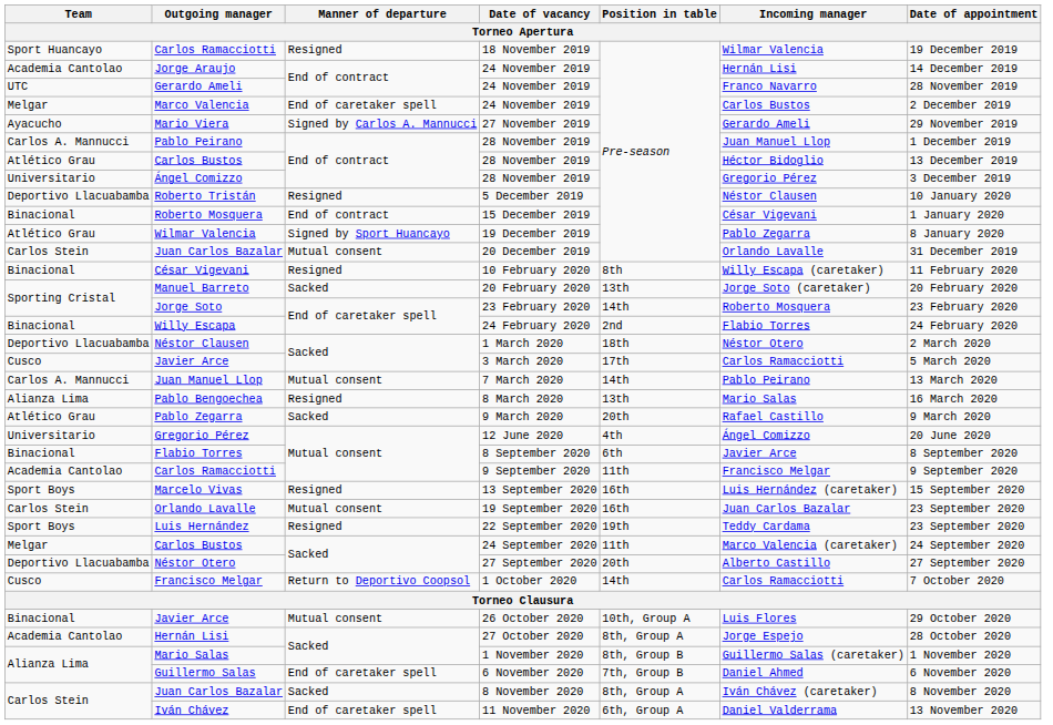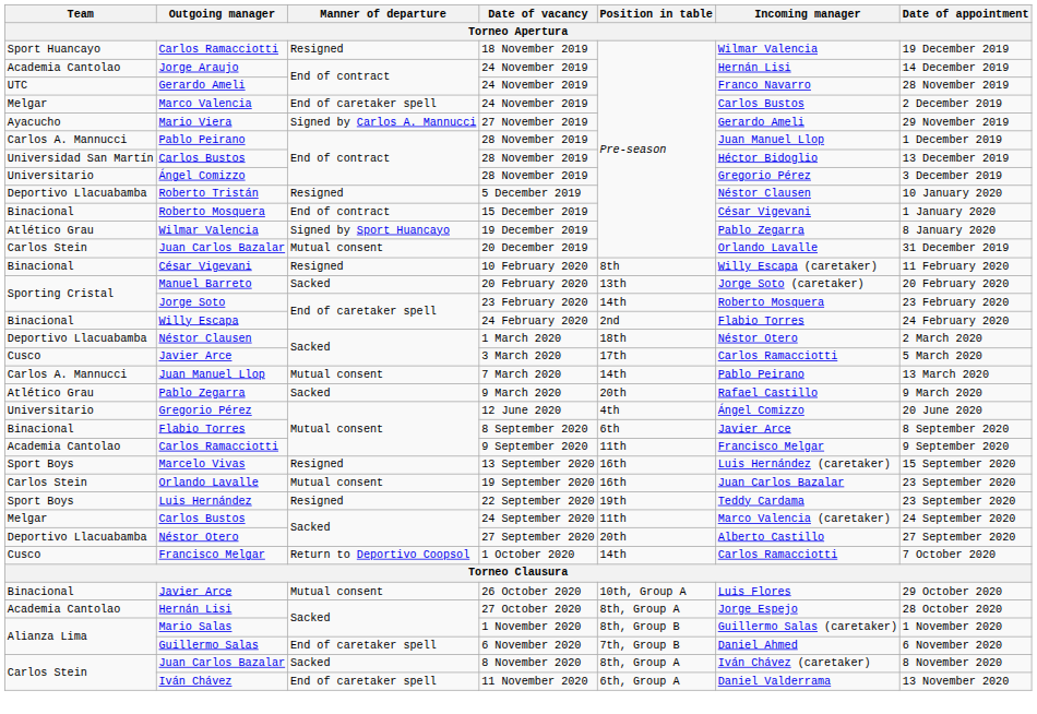 <table class="wikitable sortable">
 <tr>
 <th>Team</th>
 <th>Outgoing manager</th>
 <th>Manner of departure</th>
 <th>Date of vacancy</th>
 <th>Position in table</th>
 <th>Incoming manager</th>
 <th>Date of appointment</th>
 </tr>
 <tr>
 <th colspan=7>Torneo Apertura</th>
 </tr>
 <tr>
 <td>Sport Huancayo</td>
 <td> <a href='#'>Carlos Ramacciotti</a></td>
 <td>Resigned</td>
 <td>18 November 2019</td>
 <td rowspan=12><em>Pre-season</em></td>
 <td> <a href='#'>Wilmar Valencia</a></td>
 <td>19 December 2019</td>
 </tr>
 <tr>
 <td>Academia Cantolao</td>
 <td> <a href='#'>Jorge Araujo</a></td>
 <td rowspan=2>End of contract</td>
 <td>24 November 2019</td>
 <td> <a href='#'>Hernán Lisi</a></td>
 <td>14 December 2019</td>
 </tr>
 <tr>
 <td>UTC</td>
 <td> <a href='#'>Gerardo Ameli</a></td>
 <td>24 November 2019</td>
 <td> <a href='#'>Franco Navarro</a></td>
 <td>28 November 2019</td>
 </tr>
 <tr>
 <td>Melgar</td>
 <td> <a href='#'>Marco Valencia</a></td>
 <td>End of caretaker spell</td>
 <td>24 November 2019</td>
 <td> <a href='#'>Carlos Bustos</a></td>
 <td>2 December 2019</td>
 </tr>
 <tr>
 <td>Ayacucho</td>
 <td> <a href='#'>Mario Viera</a></td>
 <td>Signed by <a href='#'>Carlos A. Mannucci</a></td>
 <td>27 November 2019</td>
 <td> <a href='#'>Gerardo Ameli</a></td>
 <td>29 November 2019</td>
 </tr>
 <tr>
 <td>Carlos A. Mannucci</td>
 <td> <a href='#'>Pablo Peirano</a></td>
 <td rowspan=3>End of contract</td>
 <td>28 November 2019</td>
 <td> <a href='#'>Juan Manuel Llop</a></td>
 <td>1 December 2019</td>
 </tr>
 <tr>
-<td>Atlético Grau</td>
+<td>Universidad San Martín</td>
 <td> <a href='#'>Carlos Bustos</a></td>
 <td>28 November 2019</td>
 <td> <a href='#'>Héctor Bidoglio</a></td>
 <td>13 December 2019</td>
 </tr>
 <tr>
 <td>Universitario</td>
 <td> <a href='#'>Ángel Comizzo</a></td>
 <td>28 November 2019</td>
 <td> <a href='#'>Gregorio Pérez</a></td>
 <td>3 December 2019</td>
 </tr>
 <tr>
 <td>Deportivo Llacuabamba</td>
 <td> <a href='#'>Roberto Tristán</a></td>
 <td>Resigned</td>
 <td>5 December 2019</td>
 <td> <a href='#'>Néstor Clausen</a></td>
 <td>10 January 2020</td>
 </tr>
 <tr>
 <td>Binacional</td>
 <td> <a href='#'>Roberto Mosquera</a></td>
 <td>End of contract</td>
 <td>15 December 2019</td>
 <td> <a href='#'>César Vigevani</a></td>
 <td>1 January 2020</td>
 </tr>
 <tr>
 <td>Atlético Grau</td>
 <td> <a href='#'>Wilmar Valencia</a></td>
 <td>Signed by <a href='#'>Sport Huancayo</a></td>
 <td>19 December 2019</td>
 <td> <a href='#'>Pablo Zegarra</a></td>
 <td>8 January 2020</td>
 </tr>
 <tr>
 <td>Carlos Stein</td>
 <td> <a href='#'>Juan Carlos Bazalar</a></td>
 <td>Mutual consent</td>
 <td>20 December 2019</td>
 <td> <a href='#'>Orlando Lavalle</a></td>
 <td>31 December 2019</td>
 </tr>
 <tr>
 <td>Binacional</td>
 <td> <a href='#'>César Vigevani</a></td>
 <td>Resigned</td>
 <td>10 February 2020</td>
 <td>8th</td>
 <td> <a href='#'>Willy Escapa</a> (caretaker)</td>
 <td>11 February 2020</td>
 </tr>
 <tr>
 <td rowspan=2>Sporting Cristal</td>
 <td> <a href='#'>Manuel Barreto</a></td>
 <td>Sacked</td>
 <td>20 February 2020</td>
 <td>13th</td>
 <td> <a href='#'>Jorge Soto</a> (caretaker)</td>
 <td>20 February 2020</td>
 </tr>
 <tr>
 <td> <a href='#'>Jorge Soto</a></td>
 <td rowspan=2>End of caretaker spell</td>
 <td>23 February 2020</td>
 <td>14th</td>
 <td> <a href='#'>Roberto Mosquera</a></td>
 <td>23 February 2020</td>
 </tr>
 <tr>
 <td>Binacional</td>
 <td> <a href='#'>Willy Escapa</a></td>
 <td>24 February 2020</td>
 <td>2nd</td>
 <td> <a href='#'>Flabio Torres</a></td>
 <td>24 February 2020</td>
 </tr>
 <tr>
 <td>Deportivo Llacuabamba</td>
 <td> <a href='#'>Néstor Clausen</a></td>
 <td rowspan=2>Sacked</td>
 <td>1 March 2020</td>
 <td>18th</td>
 <td> <a href='#'>Néstor Otero</a></td>
 <td>2 March 2020</td>
 </tr>
 <tr>
 <td>Cusco</td>
 <td> <a href='#'>Javier Arce</a></td>
 <td>3 March 2020</td>
 <td>17th</td>
 <td> <a href='#'>Carlos Ramacciotti</a></td>
 <td>5 March 2020</td>
 </tr>
 <tr>
 <td>Carlos A. Mannucci</td>
 <td> <a href='#'>Juan Manuel Llop</a></td>
 <td>Mutual consent</td>
 <td>7 March 2020</td>
 <td>14th</td>
 <td> <a href='#'>Pablo Peirano</a></td>
 <td>13 March 2020</td>
-</tr>
-<tr>
-<td>Alianza Lima</td>
-<td> <a href='#'>Pablo Bengoechea</a></td>
-<td>Resigned</td>
-<td>8 March 2020</td>
-<td>13th</td>
-<td> <a href='#'>Mario Salas</a></td>
-<td>16 March 2020</td>
 </tr>
 <tr>
 <td>Atlético Grau</td>
 <td> <a href='#'>Pablo Zegarra</a></td>
 <td>Sacked</td>
 <td>9 March 2020</td>
 <td>20th</td>
 <td> <a href='#'>Rafael Castillo</a></td>
 <td>9 March 2020</td>
 </tr>
 <tr>
 <td>Universitario</td>
 <td> <a href='#'>Gregorio Pérez</a></td>
 <td rowspan=3>Mutual consent</td>
 <td>12 June 2020</td>
 <td>4th</td>
 <td> <a href='#'>Ángel Comizzo</a></td>
 <td>20 June 2020</td>
 </tr>
 <tr>
 <td>Binacional</td>
 <td> <a href='#'>Flabio Torres</a></td>
 <td>8 September 2020</td>
 <td>6th</td>
 <td> <a href='#'>Javier Arce</a></td>
 <td>8 September 2020</td>
 </tr>
 <tr>
 <td>Academia Cantolao</td>
 <td> <a href='#'>Carlos Ramacciotti</a></td>
 <td>9 September 2020</td>
 <td>11th</td>
 <td> <a href='#'>Francisco Melgar</a></td>
 <td>9 September 2020</td>
 </tr>
 <tr>
 <td>Sport Boys</td>
 <td> <a href='#'>Marcelo Vivas</a></td>
 <td>Resigned</td>
 <td>13 September 2020</td>
 <td>16th</td>
 <td> <a href='#'>Luis Hernández</a> (caretaker)</td>
 <td>15 September 2020</td>
 </tr>
 <tr>
 <td>Carlos Stein</td>
 <td> <a href='#'>Orlando Lavalle</a></td>
 <td>Mutual consent</td>
 <td>19 September 2020</td>
 <td>16th</td>
 <td> <a href='#'>Juan Carlos Bazalar</a></td>
 <td>23 September 2020</td>
 </tr>
 <tr>
 <td>Sport Boys</td>
 <td> <a href='#'>Luis Hernández</a></td>
 <td>Resigned</td>
 <td>22 September 2020</td>
 <td>19th</td>
 <td> <a href='#'>Teddy Cardama</a></td>
 <td>23 September 2020</td>
 </tr>
 <tr>
 <td>Melgar</td>
 <td> <a href='#'>Carlos Bustos</a></td>
 <td rowspan=2>Sacked</td>
 <td>24 September 2020</td>
 <td>11th</td>
 <td> <a href='#'>Marco Valencia</a> (caretaker)</td>
 <td>24 September 2020</td>
 </tr>
 <tr>
 <td>Deportivo Llacuabamba</td>
 <td> <a href='#'>Néstor Otero</a></td>
 <td>27 September 2020</td>
 <td>20th</td>
 <td> <a href='#'>Alberto Castillo</a></td>
 <td>27 September 2020</td>
 </tr>
 <tr>
 <td>Cusco</td>
 <td> <a href='#'>Francisco Melgar</a></td>
 <td>Return to <a href='#'>Deportivo Coopsol</a></td>
 <td>1 October 2020</td>
 <td>14th</td>
 <td> <a href='#'>Carlos Ramacciotti</a></td>
 <td>7 October 2020</td>
 </tr>
 <tr>
 <th colspan=7>Torneo Clausura</th>
 </tr>
 <tr>
 <td>Binacional</td>
 <td> <a href='#'>Javier Arce</a></td>
 <td>Mutual consent</td>
 <td>26 October 2020</td>
 <td>10th, Group A</td>
 <td> <a href='#'>Luis Flores</a></td>
 <td>29 October 2020</td>
 </tr>
 <tr>
 <td>Academia Cantolao</td>
 <td> <a href='#'>Hernán Lisi</a></td>
 <td rowspan=2>Sacked</td>
 <td>27 October 2020</td>
 <td>8th, Group A</td>
 <td> <a href='#'>Jorge Espejo</a></td>
 <td>28 October 2020</td>
 </tr>
 <tr>
 <td rowspan=2>Alianza Lima</td>
 <td> <a href='#'>Mario Salas</a></td>
 <td>1 November 2020</td>
 <td>8th, Group B</td>
 <td> <a href='#'>Guillermo Salas</a> (caretaker)</td>
 <td>1 November 2020</td>
 </tr>
 <tr>
 <td> <a href='#'>Guillermo Salas</a></td>
 <td>End of caretaker spell</td>
 <td>6 November 2020</td>
 <td>7th, Group B</td>
 <td> <a href='#'>Daniel Ahmed</a></td>
 <td>6 November 2020</td>
 </tr>
 <tr>
 <td rowspan=2>Carlos Stein</td>
 <td> <a href='#'>Juan Carlos Bazalar</a></td>
 <td>Sacked</td>
 <td>8 November 2020</td>
 <td>8th, Group A</td>
 <td> <a href='#'>Iván Chávez</a> (caretaker)</td>
 <td>8 November 2020</td>
 </tr>
 <tr>
 <td> <a href='#'>Iván Chávez</a></td>
 <td>End of caretaker spell</td>
 <td>11 November 2020</td>
 <td>6th, Group A</td>
 <td> <a href='#'>Daniel Valderrama</a></td>
 <td>13 November 2020</td>
 </tr>
 </table>
